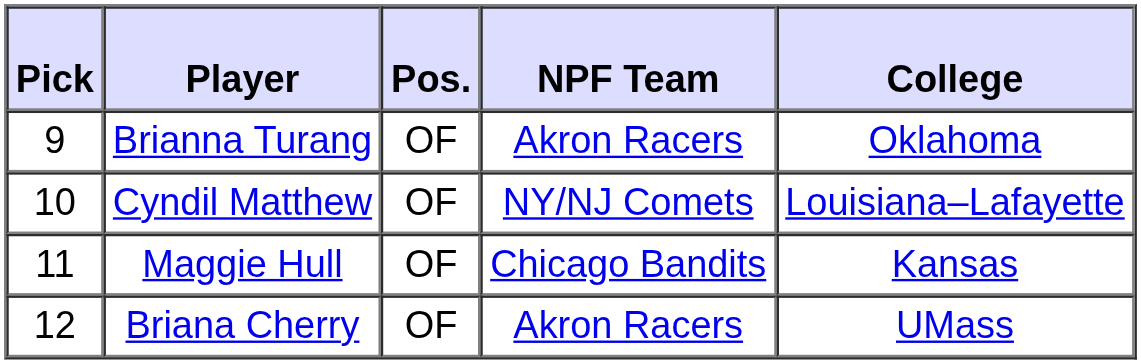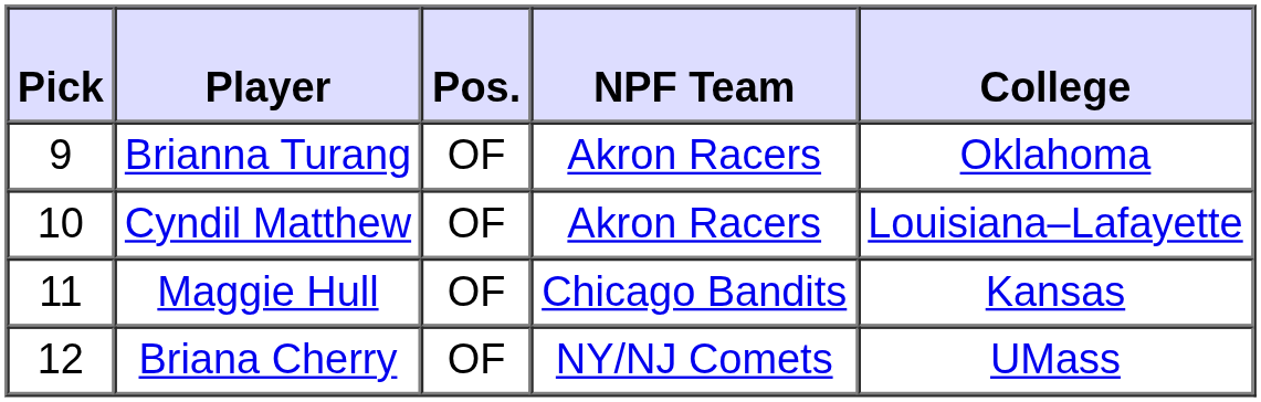 <table border="1" cellpadding="3" cellspacing="0" style="text-align:center;">
 <tr>
 <th style="background:#ddf;"><br>Pick</th>
 <th style="background:#ddf;"><br>Player</th>
 <th style="background:#ddf;"><br>Pos.</th>
 <th style="background:#ddf;"><br>NPF Team</th>
 <th style="background:#ddf;"><br>College</th>
 </tr>
 <tr>
 <td>9</td>
 <td><a href='#'>Brianna Turang</a></td>
 <td>OF</td>
 <td><a href='#'>Akron Racers</a></td>
 <td><a href='#'>Oklahoma</a></td>
 </tr>
 <tr>
 <td>10</td>
 <td><a href='#'>Cyndil Matthew</a></td>
 <td>OF</td>
-<td><a href='#'>NY/NJ Comets</a></td>
+<td><a href='#'>Akron Racers</a></td>
 <td><a href='#'>Louisiana–Lafayette</a></td>
 </tr>
 <tr>
 <td>11</td>
 <td><a href='#'>Maggie Hull</a></td>
 <td>OF</td>
 <td><a href='#'>Chicago Bandits</a></td>
 <td><a href='#'>Kansas</a></td>
 </tr>
 <tr>
 <td>12</td>
 <td><a href='#'>Briana Cherry</a></td>
 <td>OF</td>
-<td><a href='#'>Akron Racers</a></td>
+<td><a href='#'>NY/NJ Comets</a></td>
 <td><a href='#'>UMass</a></td>
 </tr>
 </table>
